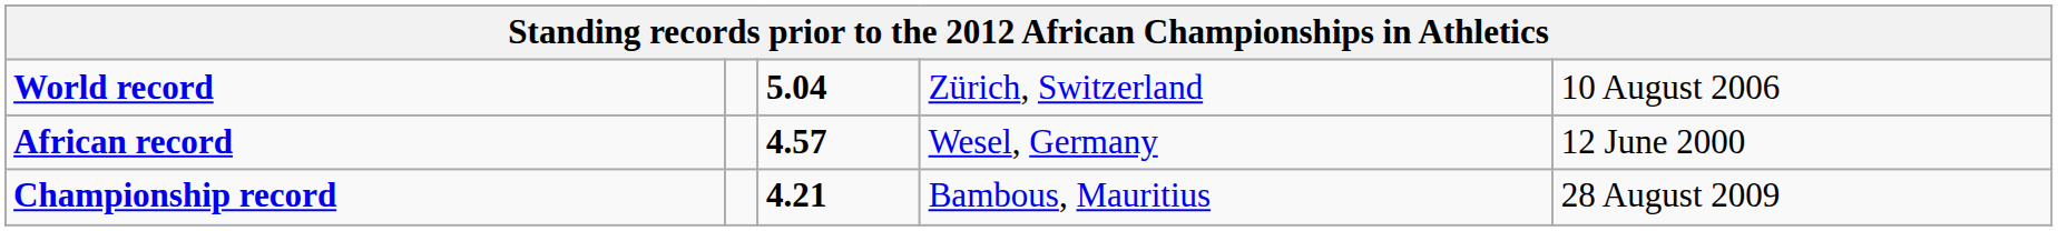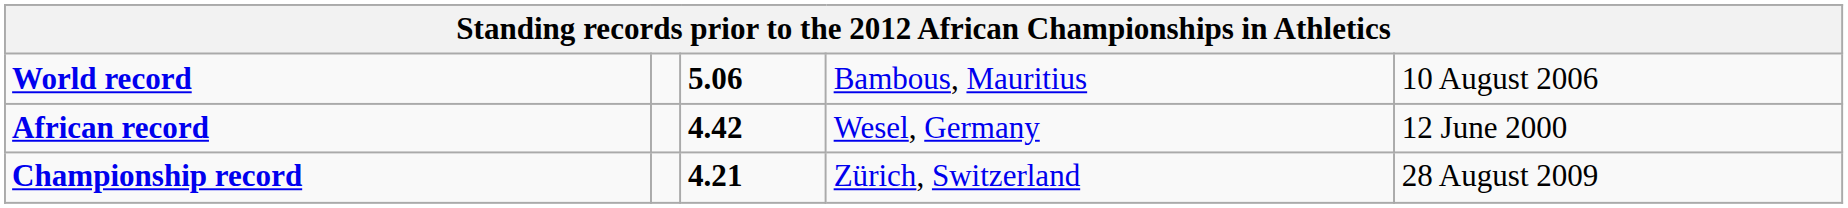 <table class="wikitable" width=75%>
 <tr>
 <th colspan="5">Standing records prior to the 2012 African Championships in Athletics</th>
 </tr>
 <tr>
 <td><strong><a href='#'>World record</a></strong></td>
 <td></td>
-<td><strong>5.04</strong></td>
-<td><a href='#'>Zürich</a>, <a href='#'>Switzerland</a></td>
+<td><strong>5.06</strong></td>
+<td><a href='#'>Bambous</a>, <a href='#'>Mauritius</a></td>
 <td>10 August 2006</td>
 </tr>
 <tr>
 <td><strong><a href='#'>African record</a></strong></td>
 <td></td>
-<td><strong>4.57</strong></td>
+<td><strong>4.42</strong></td>
 <td><a href='#'>Wesel</a>, <a href='#'>Germany</a></td>
 <td>12 June 2000</td>
 </tr>
 <tr>
 <td><strong><a href='#'>Championship record</a></strong></td>
 <td></td>
 <td><strong>4.21</strong></td>
-<td><a href='#'>Bambous</a>, <a href='#'>Mauritius</a></td>
+<td><a href='#'>Zürich</a>, <a href='#'>Switzerland</a></td>
 <td>28 August 2009</td>
 </tr>
 </table>
